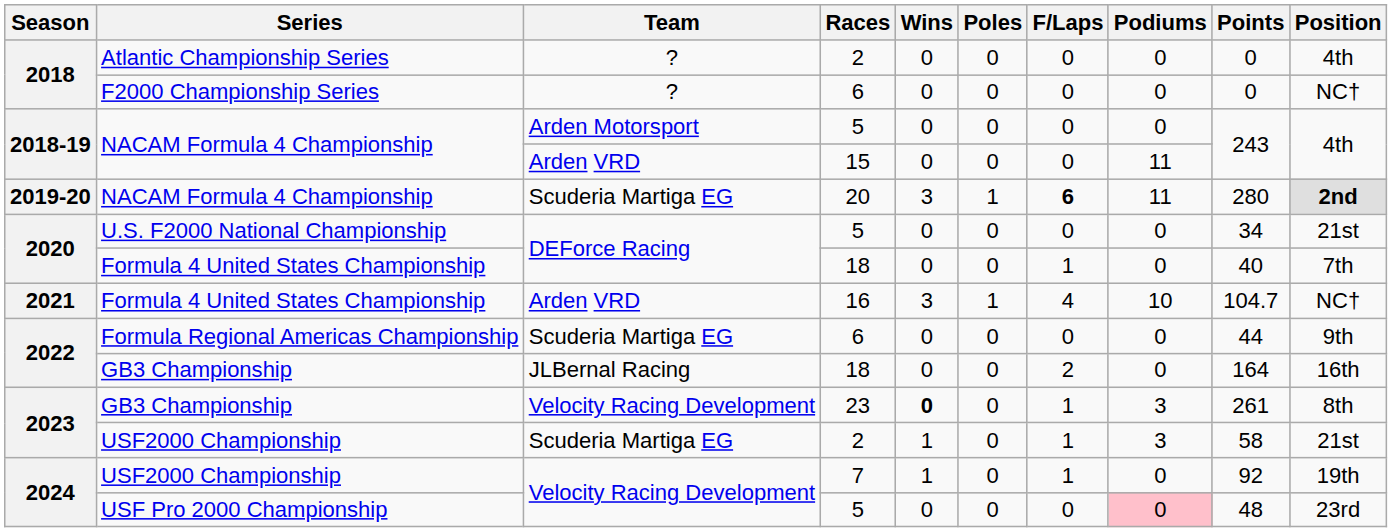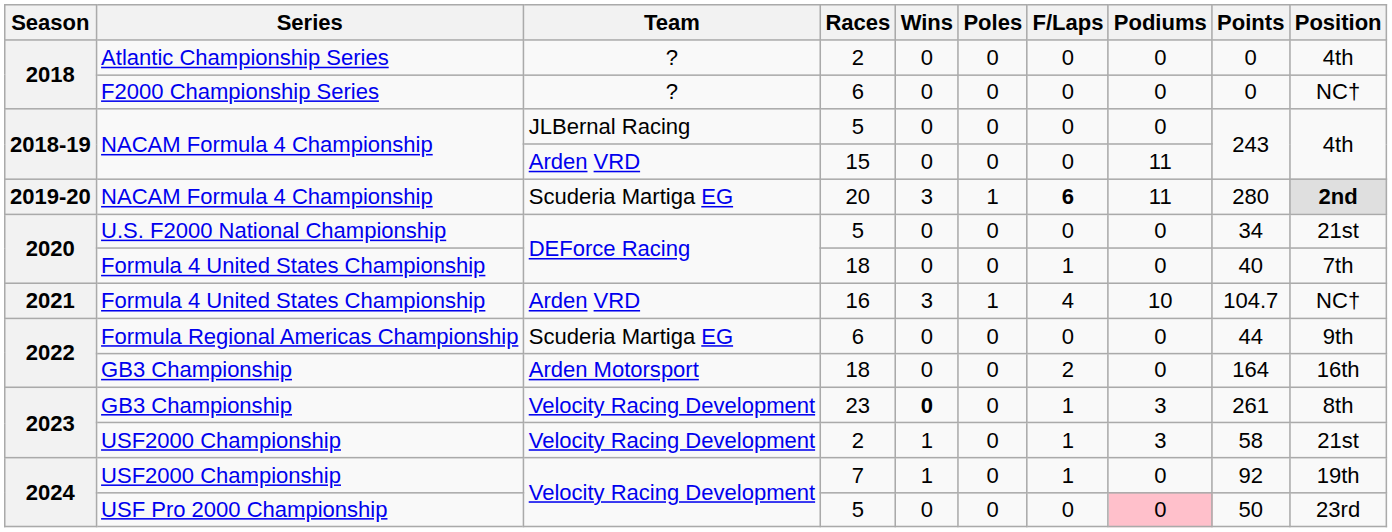 <table class="wikitable" style="font-size: 90%; text-align:center">
 <tr>
 <th>Season</th>
 <th>Series</th>
 <th>Team</th>
 <th>Races</th>
 <th>Wins</th>
 <th>Poles</th>
 <th>F/Laps</th>
 <th>Podiums</th>
 <th>Points</th>
 <th>Position</th>
 </tr>
 <tr>
 <th rowspan=2>2018</th>
 <td align=left><a href='#'>Atlantic Championship Series</a></td>
 <td>?</td>
 <td>2</td>
 <td>0</td>
 <td>0</td>
 <td>0</td>
 <td>0</td>
 <td>0</td>
 <td>4th</td>
 </tr>
 <tr>
 <td align=left><a href='#'>F2000 Championship Series</a></td>
 <td>?</td>
 <td>6</td>
 <td>0</td>
 <td>0</td>
 <td>0</td>
 <td>0</td>
 <td>0</td>
 <td>NC†</td>
 </tr>
 <tr>
 <th rowspan=2>2018-19</th>
 <td rowspan=2 align=left><a href='#'>NACAM Formula 4 Championship</a></td>
-<td align=left><a href='#'>Arden Motorsport</a></td>
+<td align=left>JLBernal Racing</td>
 <td>5</td>
 <td>0</td>
 <td>0</td>
 <td>0</td>
 <td>0</td>
 <td rowspan=2>243</td>
 <td rowspan=2>4th</td>
 </tr>
 <tr>
 <td align=left><a href='#'>Arden</a> <a href='#'>VRD</a></td>
 <td>15</td>
 <td>0</td>
 <td>0</td>
 <td>0</td>
 <td>11</td>
 </tr>
 <tr>
 <th>2019-20</th>
 <td align=left><a href='#'>NACAM Formula 4 Championship</a></td>
 <td align=left>Scuderia Martiga <a href='#'>EG</a></td>
 <td>20</td>
 <td>3</td>
 <td>1</td>
 <td><strong>6</strong></td>
 <td>11</td>
 <td>280</td>
 <td style="background:#DFDFDF;"><strong>2nd</strong></td>
 </tr>
 <tr>
 <th rowspan=2>2020</th>
 <td align=left><a href='#'>U.S. F2000 National Championship</a></td>
 <td rowspan=2 align=left><a href='#'>DEForce Racing</a></td>
 <td>5</td>
 <td>0</td>
 <td>0</td>
 <td>0</td>
 <td>0</td>
 <td>34</td>
 <td>21st</td>
 </tr>
 <tr>
 <td align=left><a href='#'>Formula 4 United States Championship</a></td>
 <td>18</td>
 <td>0</td>
 <td>0</td>
 <td>1</td>
 <td>0</td>
 <td>40</td>
 <td>7th</td>
 </tr>
 <tr>
 <th>2021</th>
 <td align=left><a href='#'>Formula 4 United States Championship</a></td>
 <td align=left><a href='#'>Arden</a> <a href='#'>VRD</a></td>
 <td>16</td>
 <td>3</td>
 <td>1</td>
 <td>4</td>
 <td>10</td>
 <td>104.7</td>
 <td>NC†</td>
 </tr>
 <tr>
 <th rowspan=2>2022</th>
 <td align=left><a href='#'>Formula Regional Americas Championship</a></td>
 <td align=left>Scuderia Martiga <a href='#'>EG</a></td>
 <td>6</td>
 <td>0</td>
 <td>0</td>
 <td>0</td>
 <td>0</td>
 <td>44</td>
 <td>9th</td>
 </tr>
 <tr>
 <td align=left><a href='#'>GB3 Championship</a></td>
-<td align=left>JLBernal Racing</td>
+<td align=left><a href='#'>Arden Motorsport</a></td>
 <td>18</td>
 <td>0</td>
 <td>0</td>
 <td>2</td>
 <td>0</td>
 <td>164</td>
 <td>16th</td>
 </tr>
 <tr>
 <th rowspan="2">2023</th>
 <td align=left><a href='#'>GB3 Championship</a></td>
 <td align=left><a href='#'>Velocity Racing Development</a></td>
 <td>23</td>
 <td><strong>0</strong></td>
 <td>0</td>
 <td>1</td>
 <td>3</td>
 <td>261</td>
 <td>8th</td>
 </tr>
 <tr>
 <td align=left><a href='#'>USF2000 Championship</a></td>
-<td align=left>Scuderia Martiga <a href='#'>EG</a></td>
+<td align=left><a href='#'>Velocity Racing Development</a></td>
 <td>2</td>
 <td>1</td>
 <td>0</td>
 <td>1</td>
 <td>3</td>
 <td>58</td>
 <td>21st</td>
 </tr>
 <tr>
 <th rowspan="2">2024</th>
 <td align=left><a href='#'>USF2000 Championship</a></td>
 <td rowspan="2" align=left><a href='#'>Velocity Racing Development</a></td>
 <td>7</td>
 <td>1</td>
 <td>0</td>
 <td>1</td>
 <td>0</td>
 <td>92</td>
 <td>19th</td>
 </tr>
 <tr>
 <td align=left><a href='#'>USF Pro 2000 Championship</a></td>
 <td>5</td>
 <td>0</td>
 <td>0</td>
 <td>0</td>
 <td style="background: pink;">0</td>
-<td>48</td>
+<td>50</td>
 <td>23rd</td>
 </tr>
 </table>
